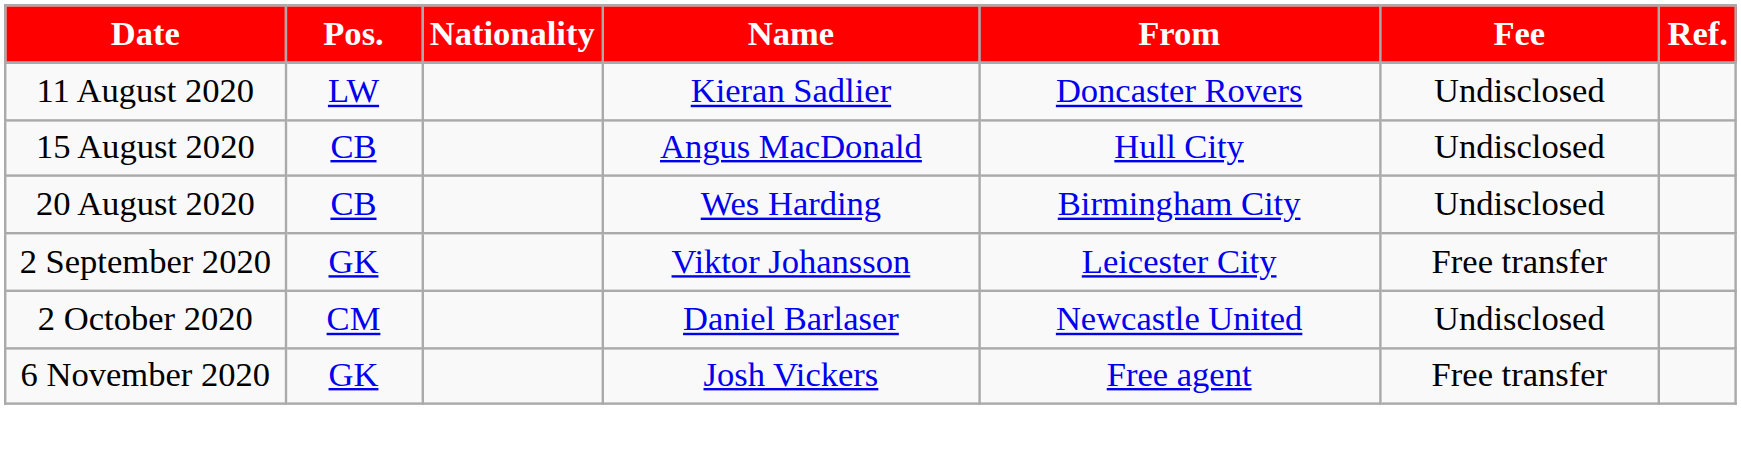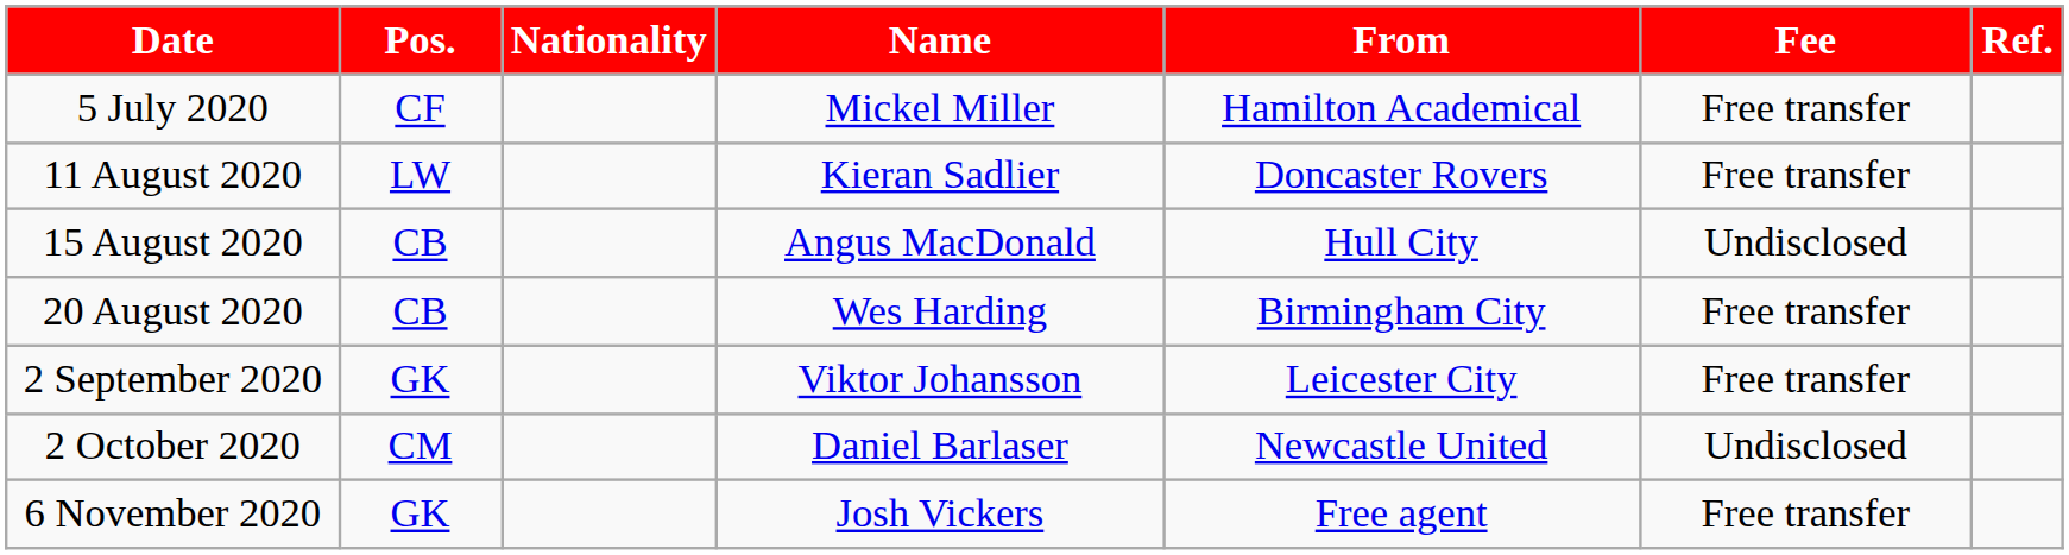 <table class="wikitable"  style="text-align:center; font-size:90%; ">
 <tr>
 <th style="background:#FF0000; color:white; width:110px;">Date</th>
 <th style="background:#FF0000; color:white; width:50px;">Pos.</th>
 <th style="background:#FF0000; color:white; width:50px;">Nationality</th>
 <th style="background:#FF0000; color:white; width:150px;">Name</th>
 <th style="background:#FF0000; color:white; width:160px;">From</th>
 <th style="background:#FF0000; color:white; width:110px;">Fee</th>
 <th style="background:#FF0000; color:white; width:25px;">Ref.</th>
 </tr>
 <tr>
+<td>5 July 2020</td>
+<td><a href='#'>CF</a></td>
+<td></td>
+<td><a href='#'>Mickel Miller</a></td>
+<td> <a href='#'>Hamilton Academical</a></td>
+<td>Free transfer</td>
+<td></td>
+</tr>
+<tr>
 <td>11 August 2020</td>
 <td><a href='#'>LW</a></td>
 <td></td>
 <td><a href='#'>Kieran Sadlier</a></td>
 <td> <a href='#'>Doncaster Rovers</a></td>
-<td>Undisclosed</td>
+<td>Free transfer</td>
 <td></td>
 </tr>
 <tr>
 <td>15 August 2020</td>
 <td><a href='#'>CB</a></td>
 <td></td>
 <td><a href='#'>Angus MacDonald</a></td>
 <td> <a href='#'>Hull City</a></td>
 <td>Undisclosed</td>
 <td></td>
 </tr>
 <tr>
 <td>20 August 2020</td>
 <td><a href='#'>CB</a></td>
 <td></td>
 <td><a href='#'>Wes Harding</a></td>
 <td> <a href='#'>Birmingham City</a></td>
-<td>Undisclosed</td>
+<td>Free transfer</td>
 <td></td>
 </tr>
 <tr>
 <td>2 September 2020</td>
 <td><a href='#'>GK</a></td>
 <td></td>
 <td><a href='#'>Viktor Johansson</a></td>
 <td> <a href='#'>Leicester City</a></td>
 <td>Free transfer</td>
 <td></td>
 </tr>
 <tr>
 <td>2 October 2020</td>
 <td><a href='#'>CM</a></td>
 <td></td>
 <td><a href='#'>Daniel Barlaser</a></td>
 <td> <a href='#'>Newcastle United</a></td>
 <td>Undisclosed</td>
 <td></td>
 </tr>
 <tr>
 <td>6 November 2020</td>
 <td><a href='#'>GK</a></td>
 <td></td>
 <td><a href='#'>Josh Vickers</a></td>
 <td><a href='#'>Free agent</a></td>
 <td>Free transfer</td>
 <td></td>
 </tr>
 </table>
